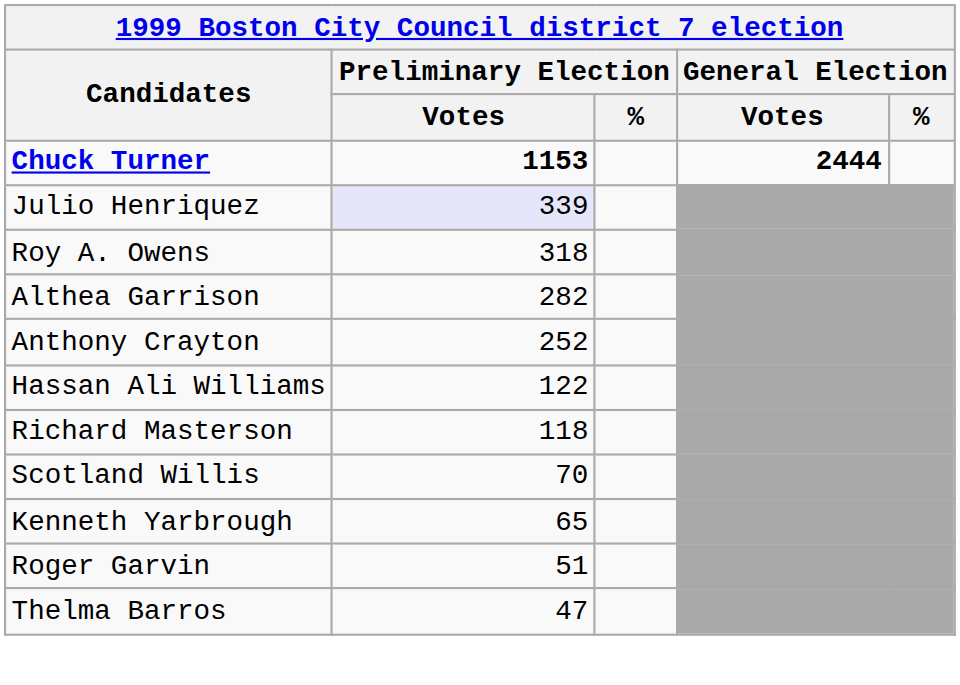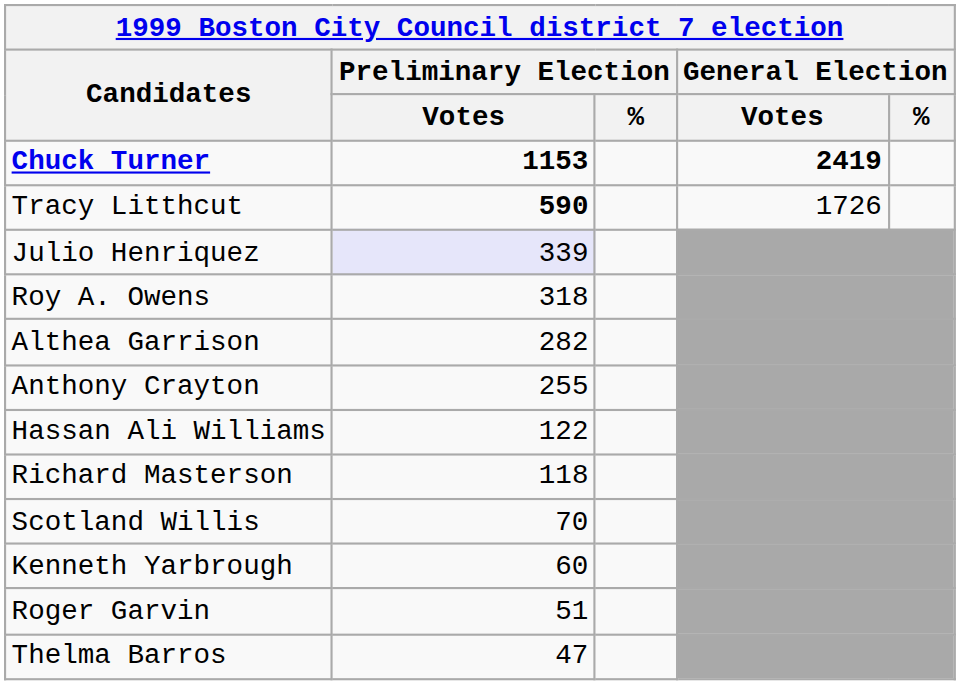 <table class=wikitable>
 <tr>
 <th colspan=5><a href='#'>1999 Boston City Council district 7 election</a></th>
 </tr>
 <tr>
 <th rowspan="2"><strong>Candidates</strong></th>
 <th colspan=2><strong>Preliminary Election</strong></th>
 <th colspan=2><strong>General Election</strong></th>
 </tr>
 <tr>
 <th>Votes</th>
 <th>%</th>
 <th>Votes</th>
 <th>%</th>
 </tr>
 <tr>
 <td><strong><a href='#'>Chuck Turner</a></strong></td>
 <td style="text-align:right;"><strong>1153</strong></td>
 <td style="text-align:right;"><strong></strong></td>
-<td style="text-align:right;"><strong>2444</strong></td>
+<td style="text-align:right;"><strong>2419</strong></td>
 <td style="text-align:right;"><strong></strong></td>
+</tr>
+<tr>
+<td>Tracy Litthcut</td>
+<td style="text-align:right;"><strong>590</strong></td>
+<td style="text-align:right;"><strong></strong></td>
+<td style="text-align:right;">1726</td>
+<td style="text-align:right;"></td>
 </tr>
 <tr>
 <td>Julio Henriquez</td>
 <td style="background: lavender; text-align:right;">339</td>
 <td style="text-align:right;"></td>
 <td colspan="2" style="background:darkgrey;"> </td>
 </tr>
 <tr>
 <td>Roy A. Owens</td>
 <td style="text-align:right;">318</td>
 <td style="text-align:right;"></td>
 <td colspan="2" style="background:darkgrey;"> </td>
 </tr>
 <tr>
 <td>Althea Garrison</td>
 <td style="text-align:right;">282</td>
 <td style="text-align:right;"></td>
 <td colspan="2" style="background:darkgrey;"> </td>
 </tr>
 <tr>
 <td>Anthony Crayton</td>
-<td style="text-align:right;">252</td>
+<td style="text-align:right;">255</td>
 <td style="text-align:right;"></td>
 <td colspan="2" style="background:darkgrey;"> </td>
 </tr>
 <tr>
 <td>Hassan Ali Williams</td>
 <td style="text-align:right;">122</td>
 <td style="text-align:right;"></td>
 <td colspan="2" style="background:darkgrey;"> </td>
 </tr>
 <tr>
 <td>Richard Masterson</td>
 <td style="text-align:right;">118</td>
 <td style="text-align:right;"></td>
 <td colspan="2" style="background:darkgrey;"> </td>
 </tr>
 <tr>
 <td>Scotland Willis</td>
 <td style="text-align:right;">70</td>
 <td style="text-align:right;"></td>
 <td colspan="2" style="background:darkgrey;"> </td>
 </tr>
 <tr>
 <td>Kenneth Yarbrough</td>
-<td style="text-align:right;">65</td>
+<td style="text-align:right;">60</td>
 <td style="text-align:right;"></td>
 <td colspan="2" style="background:darkgrey;"> </td>
 </tr>
 <tr>
 <td>Roger Garvin</td>
 <td style="text-align:right;">51</td>
 <td style="text-align:right;"></td>
 <td colspan="2" style="background:darkgrey;"> </td>
 </tr>
 <tr>
 <td>Thelma Barros</td>
 <td style="text-align:right;">47</td>
 <td style="text-align:right;"></td>
 <td colspan="2" style="background:darkgrey;"> </td>
 </tr>
 </table>
